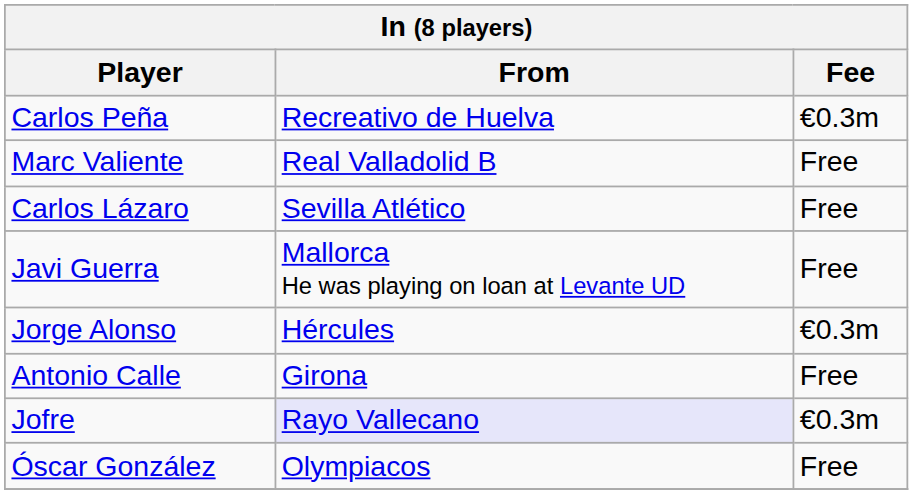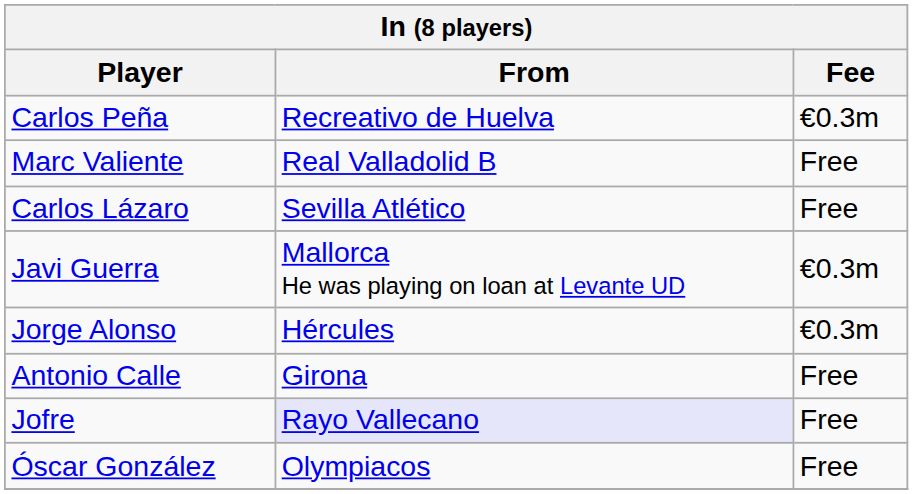 <table class="wikitable collapsible collapsed">
 <tr>
 <th colspan="3" width="500"> <strong>In</strong> <small>(8 players)</small></th>
 </tr>
 <tr>
 <th>Player</th>
 <th>From</th>
 <th>Fee</th>
 </tr>
 <tr>
 <td> <a href='#'>Carlos Peña</a></td>
 <td> <a href='#'>Recreativo de Huelva</a></td>
 <td>€0.3m</td>
 </tr>
 <tr>
 <td> <a href='#'>Marc Valiente</a></td>
 <td> <a href='#'>Real Valladolid B</a></td>
 <td>Free</td>
 </tr>
 <tr>
 <td> <a href='#'>Carlos Lázaro</a></td>
 <td> <a href='#'>Sevilla Atlético</a></td>
 <td>Free</td>
 </tr>
 <tr>
 <td> <a href='#'>Javi Guerra</a></td>
 <td> <a href='#'>Mallorca</a><br><small>He was playing on loan at  <a href='#'>Levante UD</a></small></td>
-<td>Free</td>
+<td>€0.3m</td>
 </tr>
 <tr>
 <td> <a href='#'>Jorge Alonso</a></td>
 <td> <a href='#'>Hércules</a></td>
 <td>€0.3m</td>
 </tr>
 <tr>
 <td> <a href='#'>Antonio Calle</a></td>
 <td> <a href='#'>Girona</a></td>
 <td>Free</td>
 </tr>
 <tr>
 <td> <a href='#'>Jofre</a></td>
 <td style="background: lavender;"> <a href='#'>Rayo Vallecano</a></td>
-<td>€0.3m</td>
+<td>Free</td>
 </tr>
 <tr>
 <td> <a href='#'>Óscar González</a></td>
 <td> <a href='#'>Olympiacos</a></td>
 <td>Free</td>
 </tr>
 <tr>
 </tr>
 </table>
